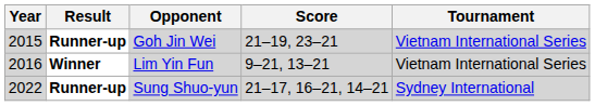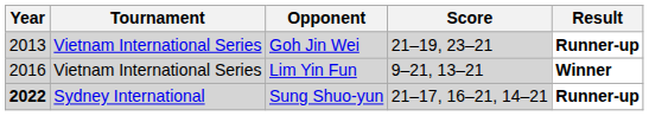 <table class="sortable wikitable" style="font-size: 90%;">
 <tr>
 <th>Year</th>
-<th>Result</th>
+<th>Tournament</th>
 <th>Opponent</th>
 <th>Score</th>
-<th>Tournament</th>
+<th>Result</th>
 </tr>
 <tr style="background:#D5D5D5">
-<td align="center">2015</td>
-<td style="text-align:left; background:white"> <strong>Runner-up</strong></td>
+<td align="center">2013</td>
+<td align="left"><a href='#'>Vietnam International Series</a></td>
 <td align="left"> <a href='#'>Goh Jin Wei</a></td>
 <td align="left">21–19, 23–21</td>
-<td align="left"><a href='#'>Vietnam International Series</a></td>
+<td style="text-align:left; background:white"> <strong>Runner-up</strong></td>
 </tr>
 <tr style="background:#D5D5D5">
 <td align="center">2016</td>
-<td style="text-align:left; background:white"> <strong>Winner</strong></td>
+<td align="left">Vietnam International Series</td>
 <td align="left"> <a href='#'>Lim Yin Fun</a></td>
 <td align="left">9–21, 13–21</td>
-<td align="left">Vietnam International Series</td>
+<td style="text-align:left; background:white"> <strong>Winner</strong></td>
 </tr>
 <tr style="background:#D5D5D5">
-<td align="center">2022</td>
-<td style="text-align:left; background:white"> <strong>Runner-up</strong></td>
+<td align="center"><strong>2022</strong></td>
+<td align="left"><a href='#'>Sydney International</a></td>
 <td align="left"> <a href='#'>Sung Shuo-yun</a></td>
 <td align="left">21–17, 16–21, 14–21</td>
-<td align="left"><a href='#'>Sydney International</a></td>
+<td style="text-align:left; background:white"> <strong>Runner-up</strong></td>
 </tr>
 </table>
